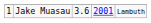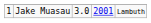 <table class="wikitable">
 <tr>
 </tr>
 <tr>
 <td>1</td>
 <td>Jake Muasau</td>
-<td>3.6</td>
+<td>3.0</td>
 <td><a href='#'>2001</a></td>
 <td style="font-size:80%;">Lambuth</td>
 </tr>
 </table>
